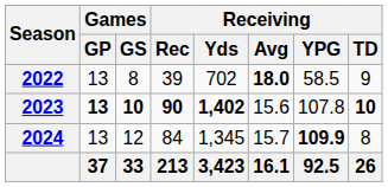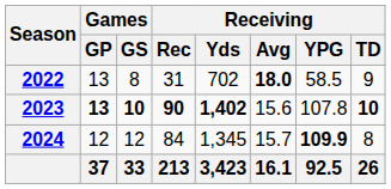 <table class="wikitable" style="text-align:center;">
 <tr>
 <th rowspan="2">Season</th>
 <th colspan="2">Games</th>
 <th colspan="5">Receiving</th>
 </tr>
 <tr>
 <th>GP</th>
 <th>GS</th>
 <th>Rec</th>
 <th>Yds</th>
 <th>Avg</th>
 <th>YPG</th>
 <th>TD</th>
 </tr>
 <tr>
 <th><a href='#'>2022</a></th>
 <td>13</td>
 <td>8</td>
-<td>39</td>
+<td>31</td>
 <td>702</td>
 <td><strong>18.0</strong></td>
 <td>58.5</td>
 <td>9</td>
 </tr>
 <tr>
 <th><a href='#'>2023</a></th>
 <td><strong>13</strong></td>
 <td><strong>10</strong></td>
 <td><strong>90</strong></td>
 <td><strong>1,402</strong></td>
 <td>15.6</td>
 <td>107.8</td>
 <td><strong>10</strong></td>
 </tr>
 <tr>
 <th><a href='#'>2024</a></th>
-<td>13</td>
+<td>12</td>
 <td>12</td>
 <td>84</td>
 <td>1,345</td>
 <td>15.7</td>
 <td><strong>109.9</strong></td>
 <td>8</td>
 </tr>
 <tr>
 <th></th>
 <th>37</th>
 <th>33</th>
 <th>213</th>
 <th>3,423</th>
 <th>16.1</th>
 <th>92.5</th>
 <th>26</th>
 </tr>
 </table>
